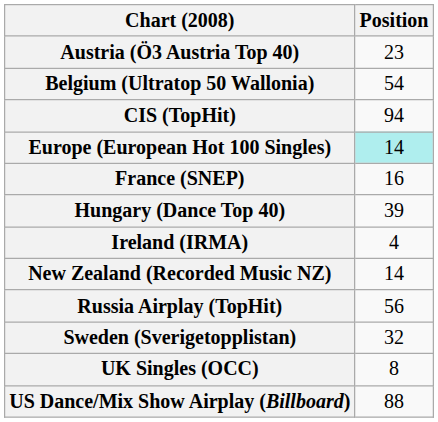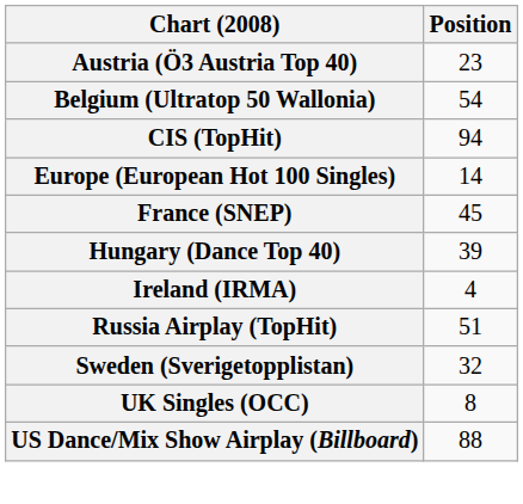 <table class="wikitable sortable plainrowheaders" style="text-align:center">
 <tr>
 <th scope="col">Chart (2008)</th>
 <th scope="col">Position</th>
 </tr>
 <tr>
 <th scope="row">Austria (Ö3 Austria Top 40)</th>
 <td>23</td>
 </tr>
 <tr>
 <th scope="row">Belgium (Ultratop 50 Wallonia)</th>
 <td>54</td>
 </tr>
 <tr>
 <th scope="row">CIS (TopHit)</th>
 <td>94</td>
 </tr>
 <tr>
 <th scope="row">Europe (European Hot 100 Singles)</th>
-<td style="background: paleturquoise;">14</td>
+<td>14</td>
 </tr>
 <tr>
 <th scope="row">France (SNEP)</th>
-<td>16</td>
+<td>45</td>
 </tr>
 <tr>
 <th scope="row">Hungary (Dance Top 40)</th>
 <td>39</td>
 </tr>
 <tr>
 <th scope="row">Ireland (IRMA)</th>
 <td>4</td>
 </tr>
 <tr>
-<th scope="row">New Zealand (Recorded Music NZ)</th>
-<td>14</td>
-</tr>
-<tr>
 <th scope="row">Russia Airplay (TopHit)</th>
-<td>56</td>
+<td>51</td>
 </tr>
 <tr>
 <th scope="row">Sweden (Sverigetopplistan)</th>
 <td>32</td>
 </tr>
 <tr>
 <th scope="row">UK Singles (OCC)</th>
 <td>8</td>
 </tr>
 <tr>
 <th scope="row">US Dance/Mix Show Airplay (<em>Billboard</em>)</th>
 <td>88</td>
 </tr>
 </table>
